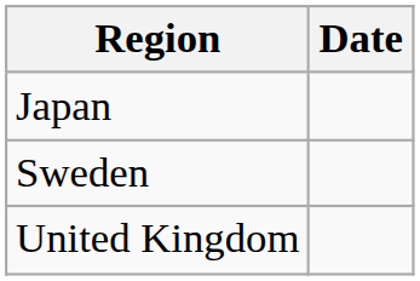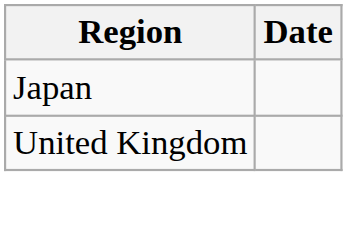 <table class="wikitable">
 <tr>
 <th>Region</th>
 <th>Date</th>
 </tr>
 <tr>
 <td>Japan</td>
 <td></td>
 </tr>
 <tr>
-<td>Sweden</td>
-<td></td>
-</tr>
-<tr>
 <td>United Kingdom</td>
 <td></td>
 </tr>
 </table>
